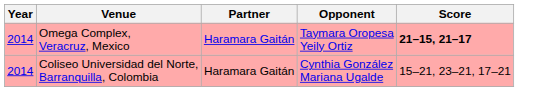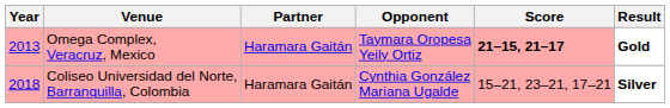 <table class="sortable wikitable" style="font-size: 90%;">
 <tr>
 <th>Year</th>
 <th>Venue</th>
 <th>Partner</th>
 <th>Opponent</th>
 <th>Score</th>
+<th>Result</th>
 </tr>
 <tr style="background:#FFAAAA">
-<td align="center"><a href='#'>2014</a></td>
+<td align="center"><a href='#'>2013</a></td>
 <td align="left">Omega Complex,<br><a href='#'>Veracruz</a>, Mexico</td>
 <td align="left"> <a href='#'>Haramara Gaitán</a></td>
 <td align="left"> <a href='#'>Taymara Oropesa</a><br> <a href='#'>Yeily Ortiz</a></td>
 <td align="left"><strong>21–15, 21–17</strong></td>
+<td style="text-align:left; background:white"> <strong>Gold</strong></td>
 </tr>
 <tr style="background:#FFAAAA">
-<td align="center"><a href='#'>2014</a></td>
+<td align="center"><a href='#'>2018</a></td>
 <td align="left">Coliseo Universidad del Norte,<br><a href='#'>Barranquilla</a>, Colombia</td>
 <td align="left"> Haramara Gaitán</td>
 <td align="left"> <a href='#'>Cynthia González</a><br> <a href='#'>Mariana Ugalde</a></td>
 <td align="left">15–21, 23–21, 17–21</td>
+<td style="text-align:left; background:white"> <strong>Silver</strong></td>
 </tr>
 </table>
